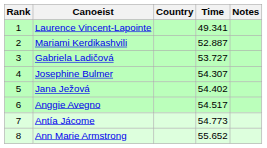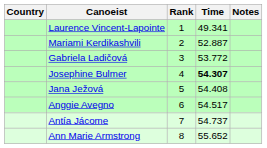 <table class="wikitable" style="text-align:center">
 <tr>
+<th>Country</th>
+<th>Canoeist</th>
 <th>Rank</th>
-<th>Canoeist</th>
-<th>Country</th>
 <th>Time</th>
 <th>Notes</th>
 </tr>
 <tr bgcolor=bbffbb>
+<td align="left"></td>
+<td align="left"><a href='#'>Laurence Vincent-Lapointe</a></td>
 <td>1</td>
-<td align="left"><a href='#'>Laurence Vincent-Lapointe</a></td>
-<td align="left"></td>
 <td>49.341</td>
 <td></td>
 </tr>
 <tr bgcolor=bbffbb>
+<td align="left"></td>
+<td align="left"><a href='#'>Mariami Kerdikashvili</a></td>
 <td>2</td>
-<td align="left"><a href='#'>Mariami Kerdikashvili</a></td>
-<td align="left"></td>
 <td>52.887</td>
 <td></td>
 </tr>
 <tr bgcolor=bbffbb>
+<td align="left"></td>
+<td align="left"><a href='#'>Gabriela Ladičová</a></td>
 <td>3</td>
-<td align="left"><a href='#'>Gabriela Ladičová</a></td>
-<td align="left"></td>
-<td>53.727</td>
+<td>53.772</td>
 <td></td>
 </tr>
 <tr bgcolor=bbffbb>
+<td align="left"></td>
+<td align="left"><a href='#'>Josephine Bulmer</a></td>
 <td>4</td>
-<td align="left"><a href='#'>Josephine Bulmer</a></td>
-<td align="left"></td>
-<td>54.307</td>
+<td><strong>54.307</strong></td>
 <td></td>
 </tr>
 <tr bgcolor=bbffbb>
+<td align="left"></td>
+<td align="left"><a href='#'>Jana Ježová</a></td>
 <td>5</td>
-<td align="left"><a href='#'>Jana Ježová</a></td>
-<td align="left"></td>
-<td>54.402</td>
+<td>54.408</td>
 <td></td>
 </tr>
 <tr bgcolor=bbffbb>
+<td align="left"></td>
+<td align="left"><a href='#'>Anggie Avegno</a></td>
 <td>6</td>
-<td align="left"><a href='#'>Anggie Avegno</a></td>
-<td align="left"></td>
 <td>54.517</td>
 <td></td>
 </tr>
 <tr bgcolor=ddffdd>
+<td align="left"></td>
+<td align="left"><a href='#'>Antía Jácome</a></td>
 <td>7</td>
-<td align="left"><a href='#'>Antía Jácome</a></td>
-<td align="left"></td>
-<td>54.773</td>
+<td>54.737</td>
 <td></td>
 </tr>
 <tr bgcolor=ddffdd>
+<td align="left"></td>
+<td align="left"><a href='#'>Ann Marie Armstrong</a></td>
 <td>8</td>
-<td align="left"><a href='#'>Ann Marie Armstrong</a></td>
-<td align="left"></td>
 <td>55.652</td>
 <td></td>
 </tr>
 </table>
